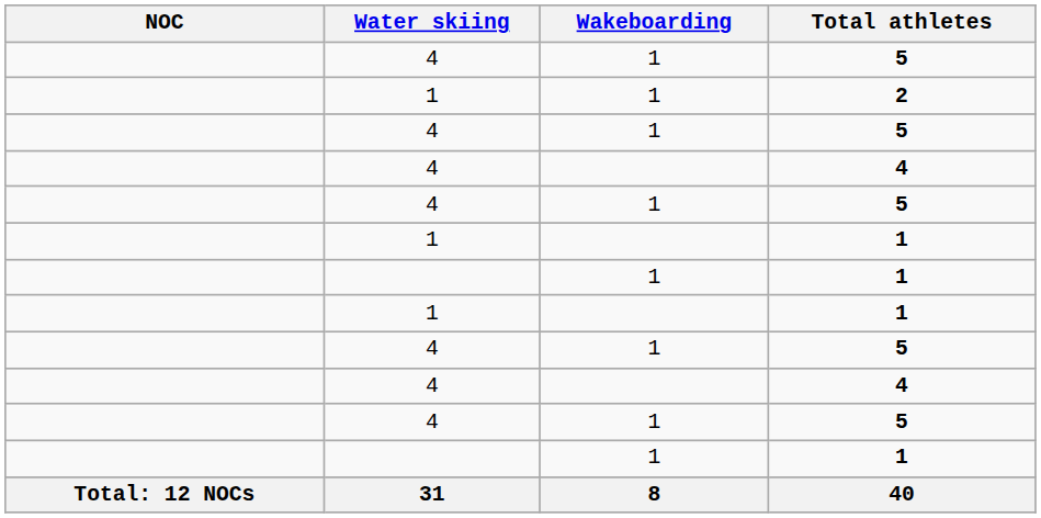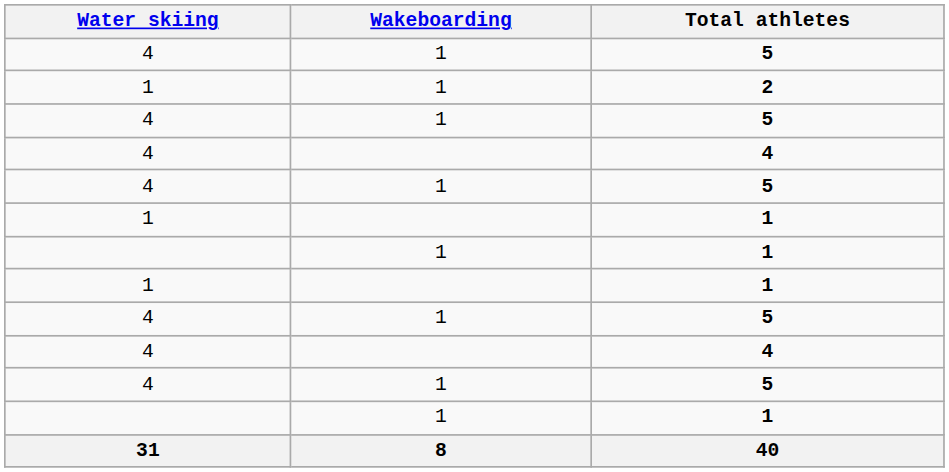 <table class="wikitable collapsible sortable"  style="width:560px; text-align:center; font-size:90%;">
 <tr>
-<th style="text-align:center; width:120px;"><strong>NOC</strong></th>
 <th width=80><strong><a href='#'>Water skiing</a></strong></th>
 <th width=80><strong><a href='#'>Wakeboarding</a></strong></th>
 <th width=100><strong>Total athletes</strong></th>
 </tr>
 <tr>
-<td align=left></td>
 <td>4</td>
 <td>1</td>
 <td><strong>5</strong></td>
 </tr>
 <tr>
-<td align=left></td>
 <td>1</td>
 <td>1</td>
 <td><strong>2</strong></td>
 </tr>
 <tr>
-<td align=left></td>
 <td>4</td>
 <td>1</td>
 <td><strong>5</strong></td>
 </tr>
 <tr>
-<td align=left></td>
 <td>4</td>
 <td></td>
 <td><strong>4</strong></td>
 </tr>
 <tr>
-<td align=left></td>
 <td>4</td>
 <td>1</td>
 <td><strong>5</strong></td>
 </tr>
 <tr>
-<td align=left></td>
 <td>1</td>
 <td></td>
 <td><strong>1</strong></td>
 </tr>
 <tr>
-<td align=left></td>
 <td></td>
 <td>1</td>
 <td><strong>1</strong></td>
 </tr>
 <tr>
-<td align=left></td>
 <td>1</td>
 <td></td>
 <td><strong>1</strong></td>
 </tr>
 <tr>
-<td align=left></td>
 <td>4</td>
 <td>1</td>
 <td><strong>5</strong></td>
 </tr>
 <tr>
-<td align=left></td>
 <td>4</td>
 <td></td>
 <td><strong>4</strong></td>
 </tr>
 <tr>
-<td align=left></td>
 <td>4</td>
 <td>1</td>
 <td><strong>5</strong></td>
 </tr>
 <tr>
-<td align=left></td>
 <td></td>
 <td>1</td>
 <td><strong>1</strong></td>
 </tr>
 <tr>
-<th>Total: 12 NOCs</th>
 <th>31</th>
 <th>8</th>
 <th>40</th>
 </tr>
 </table>
